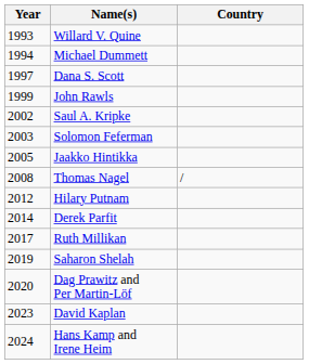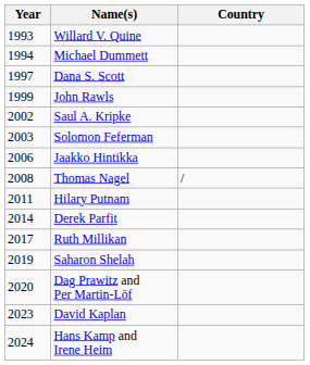 <table class="wikitable">
 <tr>
 <th width="50">Year</th>
 <th width="150">Name(s)</th>
 <th width="150">Country</th>
 </tr>
 <tr>
 <td>1993</td>
 <td><a href='#'>Willard V. Quine</a></td>
 <td></td>
 </tr>
 <tr>
 <td>1994</td>
 <td><a href='#'>Michael Dummett</a></td>
 <td></td>
 </tr>
 <tr>
 <td>1997</td>
 <td><a href='#'>Dana S. Scott</a></td>
 <td></td>
 </tr>
 <tr>
 <td>1999</td>
 <td><a href='#'>John Rawls</a></td>
 <td></td>
 </tr>
 <tr>
 <td>2002</td>
 <td><a href='#'>Saul A. Kripke</a></td>
 <td></td>
 </tr>
 <tr>
 <td>2003</td>
 <td><a href='#'>Solomon Feferman</a></td>
 <td></td>
 </tr>
 <tr>
-<td>2005</td>
+<td>2006</td>
 <td><a href='#'>Jaakko Hintikka</a></td>
 <td></td>
 </tr>
 <tr>
 <td>2008</td>
 <td><a href='#'>Thomas Nagel</a></td>
 <td> /<br></td>
 </tr>
 <tr>
-<td>2012</td>
+<td>2011</td>
 <td><a href='#'>Hilary Putnam</a></td>
 <td></td>
 </tr>
 <tr>
 <td>2014</td>
 <td><a href='#'>Derek Parfit</a></td>
 <td></td>
 </tr>
 <tr>
 <td>2017</td>
 <td><a href='#'>Ruth Millikan</a></td>
 <td></td>
 </tr>
 <tr>
 <td>2019</td>
 <td><a href='#'>Saharon Shelah</a></td>
 <td></td>
 </tr>
 <tr>
 <td>2020</td>
 <td><a href='#'>Dag Prawitz</a> and <br><a href='#'>Per Martin-Löf</a></td>
 <td> <br></td>
 </tr>
 <tr>
 <td>2023</td>
 <td><a href='#'>David Kaplan</a></td>
 <td></td>
 </tr>
 <tr>
 <td>2024</td>
 <td><a href='#'>Hans Kamp</a> and <br><a href='#'>Irene Heim</a></td>
 <td> <br></td>
 </tr>
 </table>
